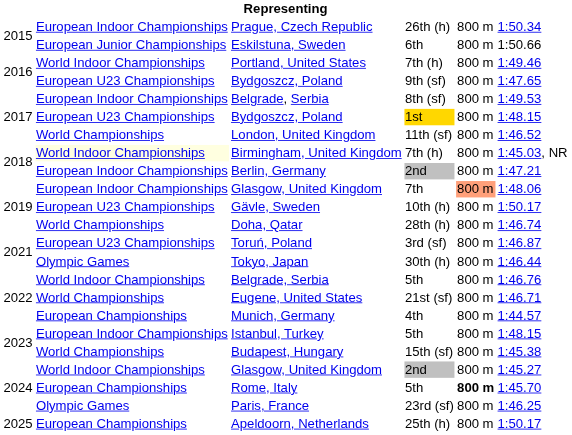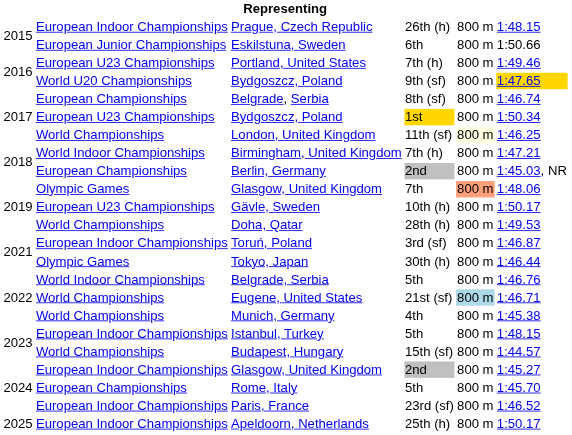 <table>
 <tr>
 <th colspan="6">Representing </th>
 </tr>
 <tr>
 <td rowspan=2>2015</td>
 <td><a href='#'>European Indoor Championships</a></td>
 <td><a href='#'>Prague, Czech Republic</a></td>
 <td>26th (h)</td>
 <td>800 m</td>
-<td><a href='#'>1:50.34</a></td>
+<td><a href='#'>1:48.15</a></td>
 </tr>
 <tr>
 <td><a href='#'>European Junior Championships</a></td>
 <td><a href='#'>Eskilstuna, Sweden</a></td>
 <td>6th</td>
 <td>800 m</td>
 <td>1:50.66</td>
 </tr>
 <tr>
 <td rowspan=2>2016</td>
-<td><a href='#'>World Indoor Championships</a></td>
+<td><a href='#'>European U23 Championships</a></td>
 <td><a href='#'>Portland, United States</a></td>
 <td>7th (h)</td>
 <td>800 m</td>
 <td><a href='#'>1:49.46</a></td>
 </tr>
 <tr>
-<td><a href='#'>European U23 Championships</a></td>
+<td><a href='#'>World U20 Championships</a></td>
 <td><a href='#'>Bydgoszcz, Poland</a></td>
 <td>9th (sf)</td>
 <td>800 m</td>
-<td><a href='#'>1:47.65</a></td>
+<td style="background: gold;"><a href='#'>1:47.65</a></td>
 </tr>
 <tr>
 <td rowspan=3>2017</td>
-<td><a href='#'>European Indoor Championships</a></td>
+<td><a href='#'>European Championships</a></td>
 <td><a href='#'>Belgrade</a>, <a href='#'>Serbia</a></td>
 <td>8th (sf)</td>
 <td>800 m</td>
-<td><a href='#'>1:49.53</a></td>
+<td><a href='#'>1:46.74</a></td>
 </tr>
 <tr>
 <td><a href='#'>European U23 Championships</a></td>
 <td><a href='#'>Bydgoszcz, Poland</a></td>
 <td bgcolor=gold>1st</td>
 <td>800 m</td>
-<td><a href='#'>1:48.15</a></td>
+<td><a href='#'>1:50.34</a></td>
 </tr>
 <tr>
 <td><a href='#'>World Championships</a></td>
 <td><a href='#'>London, United Kingdom</a></td>
 <td>11th (sf)</td>
-<td>800 m</td>
-<td><a href='#'>1:46.52</a></td>
+<td style="background: lightyellow;">800 m</td>
+<td><a href='#'>1:46.25</a></td>
 </tr>
 <tr>
 <td rowspan=2>2018</td>
-<td style="background: lightyellow;"><a href='#'>World Indoor Championships</a></td>
+<td><a href='#'>World Indoor Championships</a></td>
 <td><a href='#'>Birmingham, United Kingdom</a></td>
 <td>7th (h)</td>
+<td>800 m</td>
+<td><a href='#'>1:47.21</a></td>
+</tr>
+<tr>
+<td><a href='#'>European Championships</a></td>
+<td><a href='#'>Berlin, Germany</a></td>
+<td bgcolor=silver>2nd</td>
 <td>800 m</td>
 <td><a href='#'>1:45.03</a>, NR</td>
 </tr>
 <tr>
-<td><a href='#'>European Indoor Championships</a></td>
-<td><a href='#'>Berlin, Germany</a></td>
-<td bgcolor=silver>2nd</td>
-<td>800 m</td>
-<td><a href='#'>1:47.21</a></td>
-</tr>
-<tr>
 <td rowspan=3>2019</td>
-<td><a href='#'>European Indoor Championships</a></td>
+<td><a href='#'>Olympic Games</a></td>
 <td><a href='#'>Glasgow, United Kingdom</a></td>
 <td>7th</td>
 <td style="background: lightsalmon;">800 m</td>
 <td><a href='#'>1:48.06</a></td>
 </tr>
 <tr>
 <td><a href='#'>European U23 Championships</a></td>
 <td><a href='#'>Gävle, Sweden</a></td>
 <td>10th (h)</td>
 <td>800 m</td>
 <td><a href='#'>1:50.17</a></td>
 </tr>
 <tr>
 <td><a href='#'>World Championships</a></td>
 <td><a href='#'>Doha, Qatar</a></td>
 <td>28th (h)</td>
 <td>800 m</td>
-<td><a href='#'>1:46.74</a></td>
+<td><a href='#'>1:49.53</a></td>
 </tr>
 <tr>
 <td rowspan=2>2021</td>
-<td><a href='#'>European U23 Championships</a></td>
+<td><a href='#'>European Indoor Championships</a></td>
 <td><a href='#'>Toruń, Poland</a></td>
 <td>3rd (sf)</td>
 <td>800 m</td>
 <td><a href='#'>1:46.87</a></td>
 </tr>
 <tr>
 <td><a href='#'>Olympic Games</a></td>
 <td><a href='#'>Tokyo, Japan</a></td>
 <td>30th (h)</td>
 <td>800 m</td>
 <td><a href='#'>1:46.44</a></td>
 </tr>
 <tr>
 <td rowspan=3>2022</td>
 <td><a href='#'>World Indoor Championships</a></td>
 <td><a href='#'>Belgrade, Serbia</a></td>
 <td>5th</td>
 <td>800 m</td>
 <td><a href='#'>1:46.76</a></td>
 </tr>
 <tr>
 <td><a href='#'>World Championships</a></td>
 <td><a href='#'>Eugene, United States</a></td>
 <td>21st (sf)</td>
-<td>800 m</td>
+<td style="background: lightblue;">800 m</td>
 <td><a href='#'>1:46.71</a></td>
 </tr>
 <tr>
-<td><a href='#'>European Championships</a></td>
+<td><a href='#'>World Championships</a></td>
 <td><a href='#'>Munich, Germany</a></td>
 <td>4th</td>
 <td>800 m</td>
-<td><a href='#'>1:44.57</a></td>
+<td><a href='#'>1:45.38</a></td>
 </tr>
 <tr>
 <td rowspan=2>2023</td>
 <td><a href='#'>European Indoor Championships</a></td>
 <td><a href='#'>Istanbul, Turkey</a></td>
 <td>5th</td>
 <td>800 m</td>
 <td><a href='#'>1:48.15</a></td>
 </tr>
 <tr>
 <td><a href='#'>World Championships</a></td>
 <td><a href='#'>Budapest, Hungary</a></td>
 <td>15th (sf)</td>
 <td>800 m</td>
-<td><a href='#'>1:45.38</a></td>
+<td><a href='#'>1:44.57</a></td>
 </tr>
 <tr>
 <td rowspan=3>2024</td>
-<td><a href='#'>World Indoor Championships</a></td>
+<td><a href='#'>European Indoor Championships</a></td>
 <td><a href='#'>Glasgow, United Kingdom</a></td>
 <td bgcolor=silver>2nd</td>
 <td>800 m</td>
 <td><a href='#'>1:45.27</a></td>
 </tr>
 <tr>
 <td><a href='#'>European Championships</a></td>
 <td><a href='#'>Rome, Italy</a></td>
 <td>5th</td>
-<td><strong>800 m</strong></td>
+<td>800 m</td>
 <td><a href='#'>1:45.70</a></td>
 </tr>
 <tr>
-<td><a href='#'>Olympic Games</a></td>
+<td><a href='#'>European Indoor Championships</a></td>
 <td><a href='#'>Paris, France</a></td>
 <td>23rd (sf)</td>
 <td>800 m</td>
-<td><a href='#'>1:46.25</a></td>
+<td><a href='#'>1:46.52</a></td>
 </tr>
 <tr>
 <td>2025</td>
-<td><a href='#'>European Championships</a></td>
+<td><a href='#'>European Indoor Championships</a></td>
 <td><a href='#'>Apeldoorn, Netherlands</a></td>
 <td>25th (h)</td>
 <td>800 m</td>
 <td><a href='#'>1:50.17</a></td>
 </tr>
 </table>
